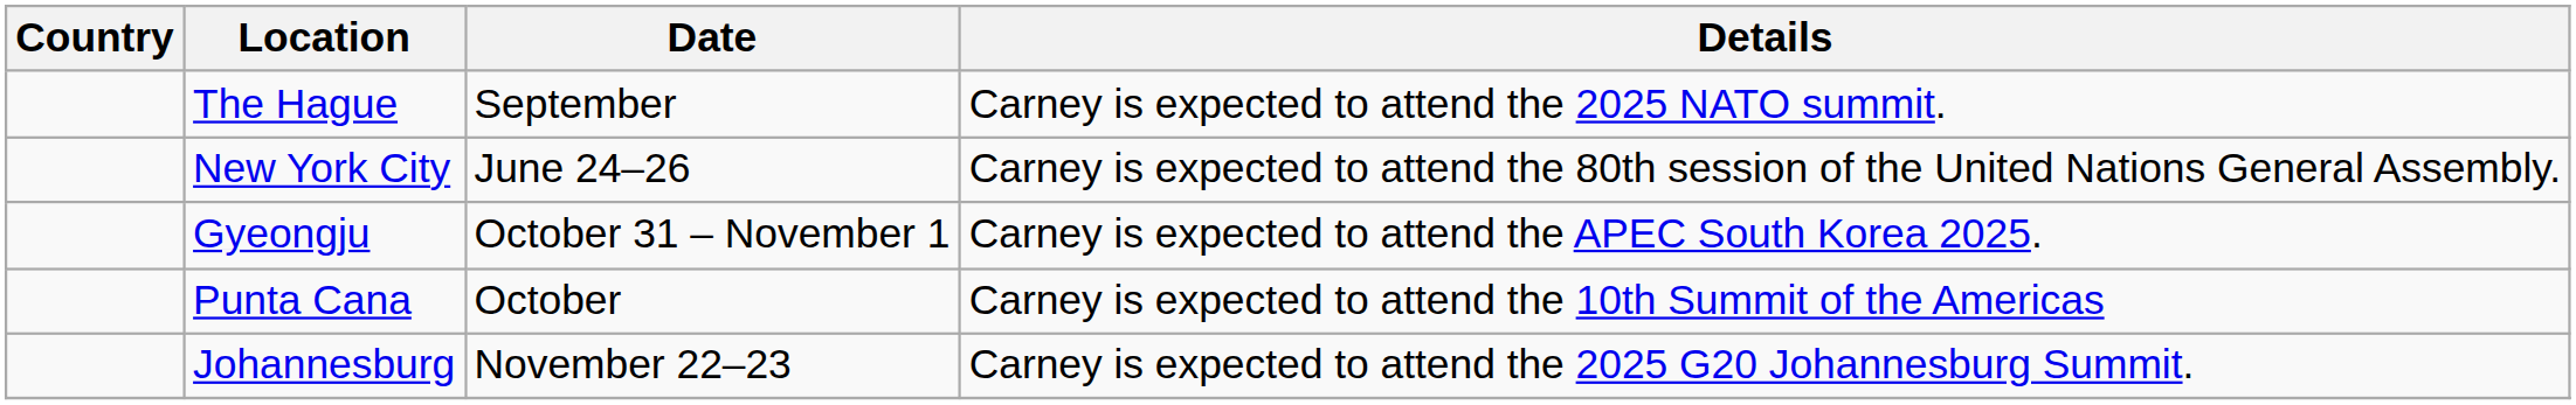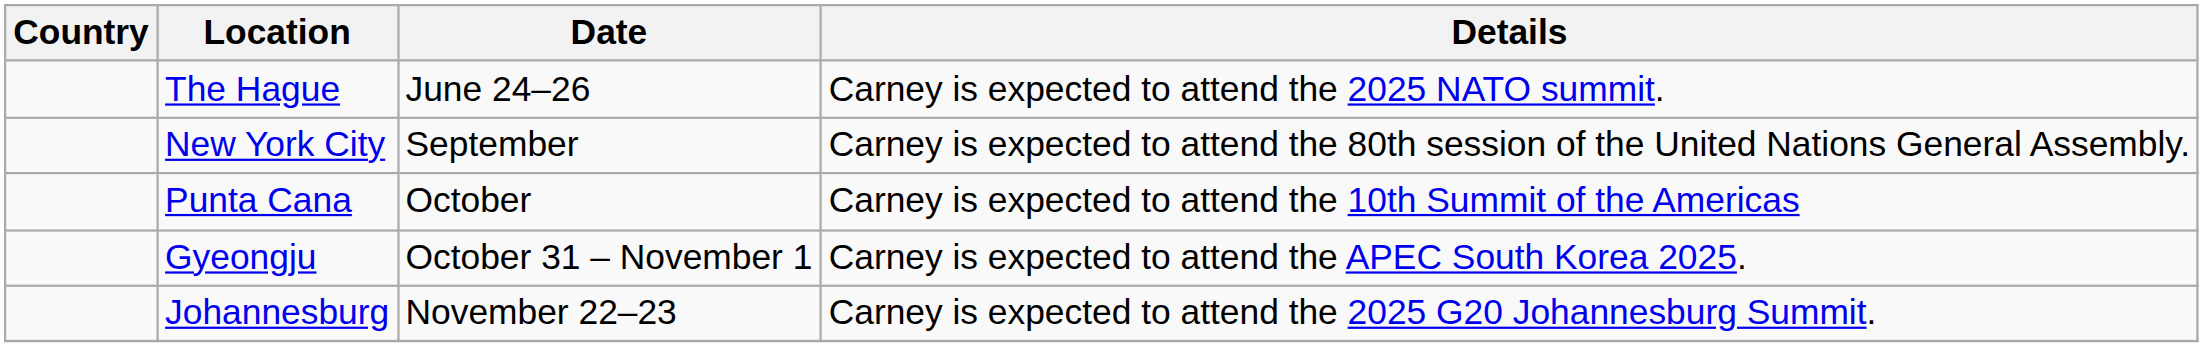 <table class="wikitable sortable">
 <tr>
 <th>Country</th>
 <th>Location</th>
 <th>Date</th>
 <th>Details</th>
 </tr>
 <tr>
 <td></td>
 <td><a href='#'>The Hague</a></td>
-<td>September</td>
+<td>June 24–26</td>
 <td>Carney is expected to attend the <a href='#'>2025 NATO summit</a>.</td>
 </tr>
 <tr>
 <td></td>
 <td><a href='#'>New York City</a></td>
-<td>June 24–26</td>
+<td>September</td>
 <td>Carney is expected to attend the 80th session of the United Nations General Assembly.</td>
+</tr>
+<tr>
+<td></td>
+<td><a href='#'>Punta Cana</a></td>
+<td>October</td>
+<td>Carney is expected to attend the <a href='#'>10th Summit of the Americas</a></td>
 </tr>
 <tr>
 <td></td>
 <td><a href='#'>Gyeongju</a></td>
 <td>October 31 – November 1</td>
 <td>Carney is expected to attend the <a href='#'>APEC South Korea 2025</a>.</td>
-</tr>
-<tr>
-<td></td>
-<td><a href='#'>Punta Cana</a></td>
-<td>October</td>
-<td>Carney is expected to attend the <a href='#'>10th Summit of the Americas</a></td>
 </tr>
 <tr>
 <td></td>
 <td><a href='#'>Johannesburg</a></td>
 <td>November 22–23</td>
 <td>Carney is expected to attend the <a href='#'>2025 G20 Johannesburg Summit</a>.</td>
 </tr>
 <tr>
 </tr>
 </table>
